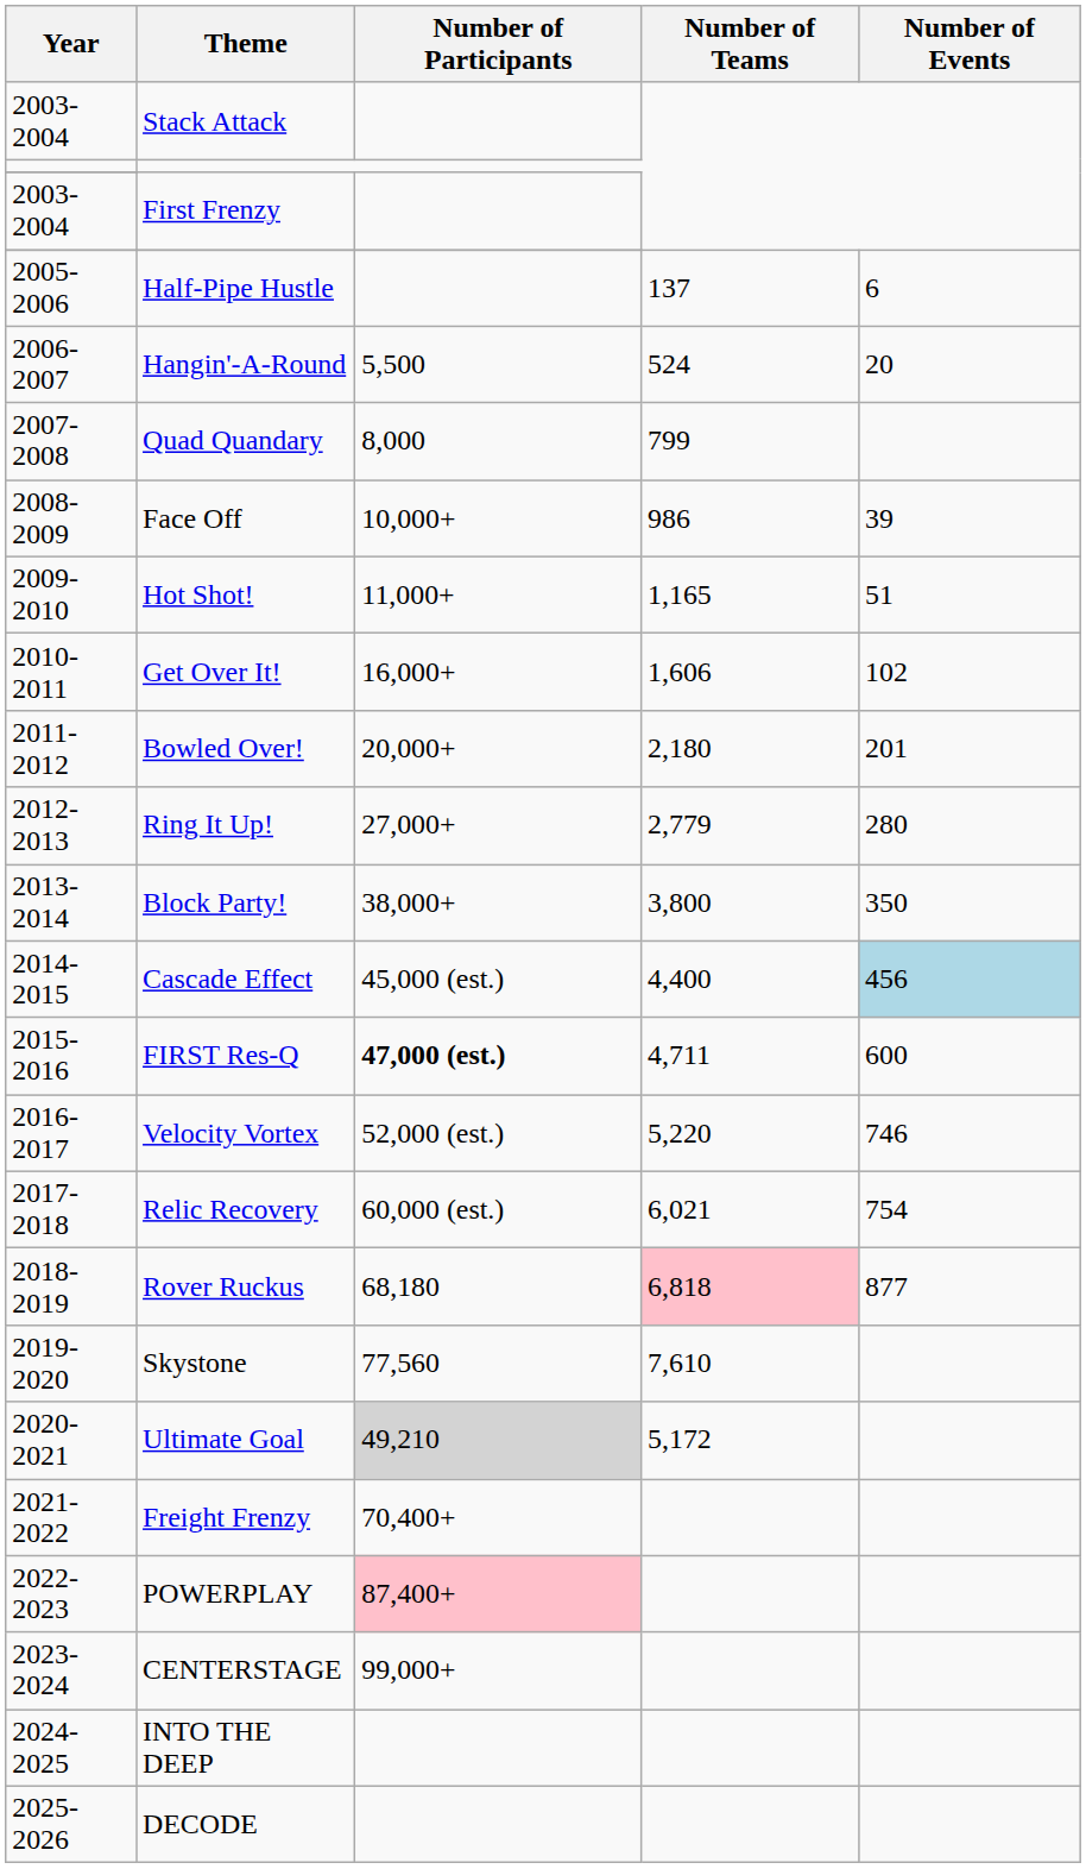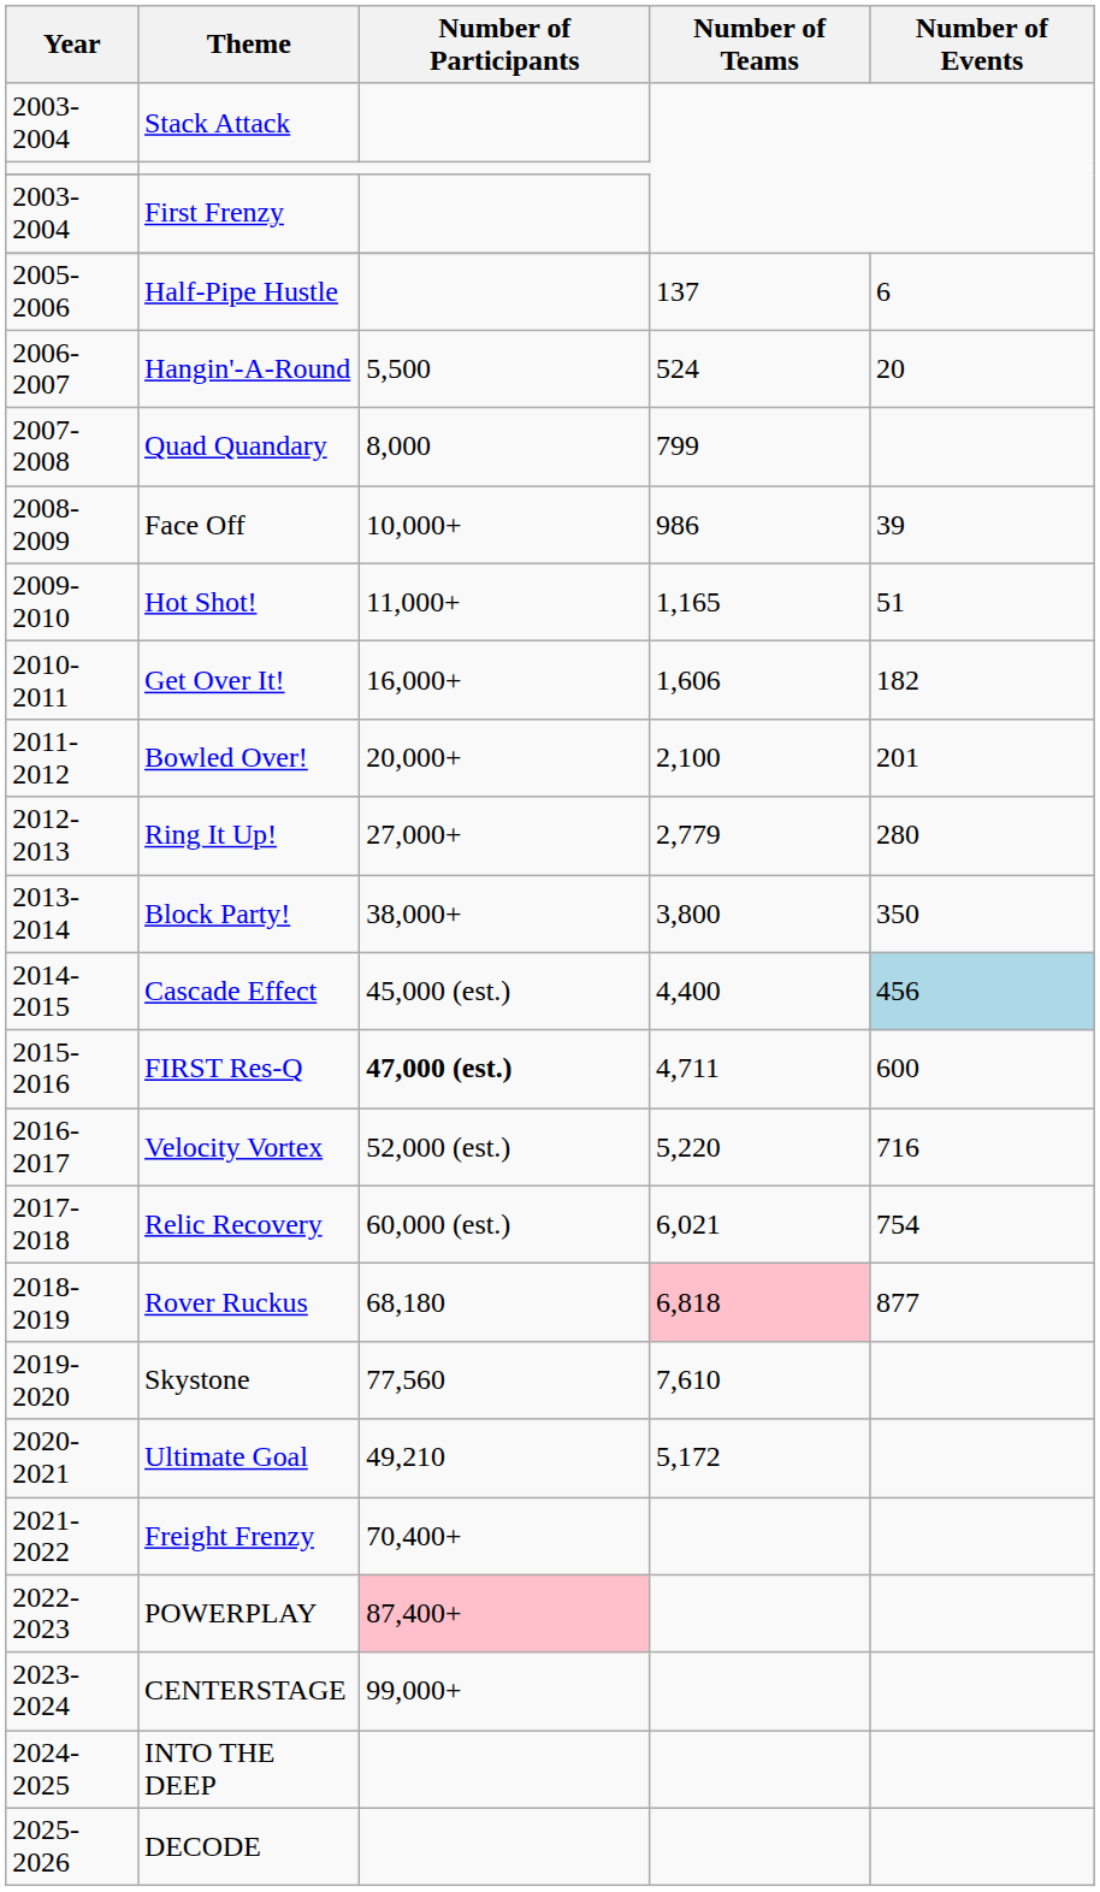 <table class="wikitable">
 <tr>
 <th>Year</th>
 <th>Theme</th>
 <th>Number of Participants</th>
 <th>Number of Teams</th>
 <th>Number of Events</th>
 </tr>
 <tr>
 <td>2003-2004</td>
 <td><a href='#'>Stack Attack</a></td>
 <td></td>
 </tr>
 <tr>
 <td></td>
 </tr>
 <tr>
 </tr>
 <tr>
 <td>2003-2004</td>
 <td><a href='#'>First Frenzy</a></td>
 <td></td>
 </tr>
 <tr>
 </tr>
 <tr>
 </tr>
 <tr>
 <td>2005-2006</td>
 <td><a href='#'>Half-Pipe Hustle</a></td>
 <td></td>
 <td>137</td>
 <td>6</td>
 </tr>
 <tr>
 <td>2006-2007</td>
 <td><a href='#'>Hangin'-A-Round</a></td>
 <td>5,500</td>
 <td>524</td>
 <td>20</td>
 </tr>
 <tr>
 <td>2007-2008</td>
 <td><a href='#'>Quad Quandary</a></td>
 <td>8,000</td>
 <td>799</td>
 <td></td>
 </tr>
 <tr>
 <td>2008-2009</td>
 <td>Face Off</td>
 <td>10,000+</td>
 <td>986</td>
 <td>39</td>
 </tr>
 <tr>
 <td>2009-2010</td>
 <td><a href='#'>Hot Shot!</a></td>
 <td>11,000+</td>
 <td>1,165</td>
 <td>51</td>
 </tr>
 <tr>
 <td>2010-2011</td>
 <td><a href='#'>Get Over It!</a></td>
 <td>16,000+</td>
 <td>1,606</td>
-<td>102</td>
+<td>182</td>
 </tr>
 <tr>
 <td>2011-2012</td>
 <td><a href='#'>Bowled Over!</a></td>
 <td>20,000+</td>
-<td>2,180</td>
+<td>2,100</td>
 <td>201</td>
 </tr>
 <tr>
 <td>2012-2013</td>
 <td><a href='#'>Ring It Up!</a></td>
 <td>27,000+</td>
 <td>2,779</td>
 <td>280</td>
 </tr>
 <tr>
 <td>2013-2014</td>
 <td><a href='#'>Block Party!</a></td>
 <td>38,000+</td>
 <td>3,800</td>
 <td>350</td>
 </tr>
 <tr>
 <td>2014-2015</td>
 <td><a href='#'>Cascade Effect</a></td>
 <td>45,000 (est.)</td>
 <td>4,400</td>
 <td style="background: lightblue;">456</td>
 </tr>
 <tr>
 <td>2015-2016</td>
 <td><a href='#'>FIRST Res-Q</a></td>
 <td><strong>47,000 (est.)</strong></td>
 <td>4,711</td>
 <td>600</td>
 </tr>
 <tr>
 <td>2016-2017</td>
 <td><a href='#'>Velocity Vortex</a></td>
 <td>52,000 (est.)</td>
 <td>5,220</td>
-<td>746</td>
+<td>716</td>
 </tr>
 <tr>
 <td>2017-2018</td>
 <td><a href='#'>Relic Recovery</a></td>
 <td>60,000 (est.)</td>
 <td>6,021</td>
 <td>754</td>
 </tr>
 <tr>
 <td>2018-2019</td>
 <td><a href='#'>Rover Ruckus</a></td>
 <td>68,180</td>
 <td style="background: pink;">6,818</td>
 <td>877</td>
 </tr>
 <tr>
 <td>2019-2020</td>
 <td>Skystone</td>
 <td>77,560</td>
 <td>7,610</td>
 <td></td>
 </tr>
 <tr>
 <td>2020-2021</td>
 <td><a href='#'>Ultimate Goal</a></td>
-<td style="background: lightgrey;">49,210</td>
+<td>49,210</td>
 <td>5,172</td>
 <td></td>
 </tr>
 <tr>
 <td>2021-2022</td>
 <td><a href='#'>Freight Frenzy</a></td>
 <td>70,400+</td>
 <td></td>
 <td></td>
 </tr>
 <tr>
 <td>2022-2023</td>
 <td>POWERPLAY</td>
 <td style="background: pink;">87,400+</td>
 <td></td>
 <td></td>
 </tr>
 <tr>
 <td>2023-2024</td>
 <td>CENTERSTAGE</td>
 <td>99,000+</td>
 <td></td>
 <td></td>
 </tr>
 <tr>
 <td>2024-2025</td>
 <td>INTO THE DEEP</td>
 <td></td>
 <td></td>
 <td></td>
 </tr>
 <tr>
 <td>2025-2026</td>
 <td>DECODE</td>
 <td></td>
 <td></td>
 <td></td>
 </tr>
 </table>
